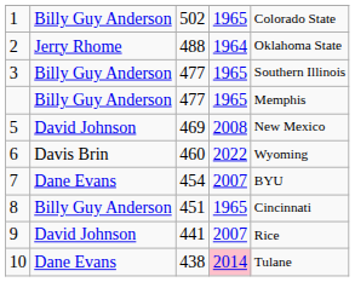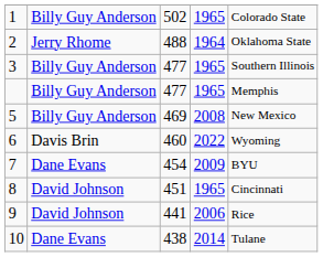 <table class="wikitable">
 <tr>
 </tr>
 <tr>
 <td>1</td>
 <td><a href='#'>Billy Guy Anderson</a></td>
 <td>502</td>
 <td><a href='#'>1965</a></td>
 <td style="font-size:80%;">Colorado State</td>
 </tr>
 <tr>
 <td>2</td>
 <td><a href='#'>Jerry Rhome</a></td>
 <td>488</td>
 <td><a href='#'>1964</a></td>
 <td style="font-size:80%;">Oklahoma State</td>
 </tr>
 <tr>
 <td>3</td>
 <td><a href='#'>Billy Guy Anderson</a></td>
 <td>477</td>
 <td><a href='#'>1965</a></td>
 <td style="font-size:80%;">Southern Illinois</td>
 </tr>
 <tr>
 <td></td>
 <td><a href='#'>Billy Guy Anderson</a></td>
 <td>477</td>
 <td><a href='#'>1965</a></td>
 <td style="font-size:80%;">Memphis</td>
 </tr>
 <tr>
 <td>5</td>
-<td><a href='#'>David Johnson</a></td>
+<td><a href='#'>Billy Guy Anderson</a></td>
 <td>469</td>
 <td><a href='#'>2008</a></td>
 <td style="font-size:80%;">New Mexico</td>
 </tr>
 <tr>
 <td>6</td>
 <td>Davis Brin</td>
 <td>460</td>
 <td><a href='#'>2022</a></td>
 <td style="font-size:80%;">Wyoming</td>
 </tr>
 <tr>
 <td>7</td>
 <td><a href='#'>Dane Evans</a></td>
 <td>454</td>
-<td><a href='#'>2007</a></td>
+<td><a href='#'>2009</a></td>
 <td style="font-size:80%;">BYU</td>
 </tr>
 <tr>
 <td>8</td>
-<td><a href='#'>Billy Guy Anderson</a></td>
+<td><a href='#'>David Johnson</a></td>
 <td>451</td>
 <td><a href='#'>1965</a></td>
 <td style="font-size:80%;">Cincinnati</td>
 </tr>
 <tr>
 <td>9</td>
 <td><a href='#'>David Johnson</a></td>
 <td>441</td>
-<td><a href='#'>2007</a></td>
+<td><a href='#'>2006</a></td>
 <td style="font-size:80%;">Rice</td>
 </tr>
 <tr>
 <td>10</td>
 <td><a href='#'>Dane Evans</a></td>
 <td>438</td>
-<td style="background: pink;"><a href='#'>2014</a></td>
+<td><a href='#'>2014</a></td>
 <td style="font-size:80%;">Tulane</td>
 </tr>
 </table>
